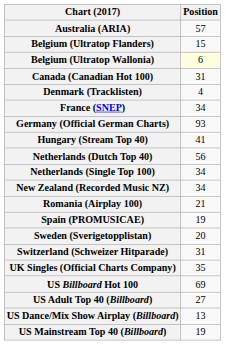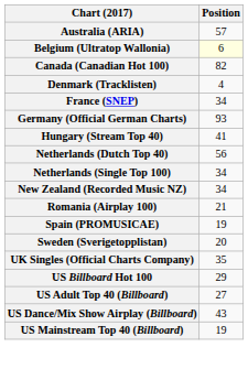 <table class="wikitable sortable plainrowheaders" style="text-align:center">
 <tr>
 <th scope="col">Chart (2017)</th>
 <th scope="col">Position</th>
 </tr>
 <tr>
 <th scope="row">Australia (ARIA)</th>
 <td>57</td>
 </tr>
 <tr>
-<th scope="row">Belgium (Ultratop Flanders)</th>
-<td>15</td>
-</tr>
-<tr>
 <th scope="row">Belgium (Ultratop Wallonia)</th>
 <td style="background: lightyellow;">6</td>
 </tr>
 <tr>
 <th scope="row">Canada (Canadian Hot 100)</th>
-<td>31</td>
+<td>82</td>
 </tr>
 <tr>
 <th scope="row">Denmark (Tracklisten)</th>
 <td>4</td>
 </tr>
 <tr>
 <th scope="row">France (<a href='#'>SNEP</a>)</th>
 <td>34</td>
 </tr>
 <tr>
 <th scope="row">Germany (Official German Charts)</th>
 <td>93</td>
 </tr>
 <tr>
 <th scope="row">Hungary (Stream Top 40)</th>
 <td>41</td>
 </tr>
 <tr>
 <th scope="row">Netherlands (Dutch Top 40)</th>
 <td>56</td>
 </tr>
 <tr>
 <th scope="row">Netherlands (Single Top 100)</th>
 <td>34</td>
 </tr>
 <tr>
 <th scope="row">New Zealand (Recorded Music NZ)</th>
 <td>34</td>
 </tr>
 <tr>
 <th scope="row">Romania (Airplay 100)</th>
 <td>21</td>
 </tr>
 <tr>
 <th scope="row">Spain (PROMUSICAE)</th>
 <td>19</td>
 </tr>
 <tr>
 <th scope="row">Sweden (Sverigetopplistan)</th>
 <td>20</td>
 </tr>
 <tr>
-<th scope="row">Switzerland (Schweizer Hitparade)</th>
-<td>31</td>
-</tr>
-<tr>
 <th scope="row">UK Singles (Official Charts Company)</th>
 <td>35</td>
 </tr>
 <tr>
 <th scope="row">US <em>Billboard</em> Hot 100</th>
-<td>69</td>
+<td>29</td>
 </tr>
 <tr>
 <th scope="row">US  Adult Top 40 (<em>Billboard</em>)</th>
 <td>27</td>
 </tr>
 <tr>
 <th scope="row">US Dance/Mix Show Airplay (<em>Billboard</em>)</th>
-<td>13</td>
+<td>43</td>
 </tr>
 <tr>
 <th scope="row">US Mainstream Top 40 (<em>Billboard</em>)</th>
 <td>19</td>
 </tr>
 </table>
